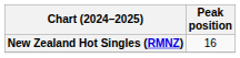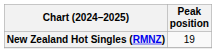 <table class="wikitable sortable plainrowheaders" style="text-align:center">
 <tr>
 <th scope="col">Chart (2024–2025)</th>
 <th scope="col">Peak<br>position</th>
 </tr>
 <tr>
 <th scope="row">New Zealand Hot Singles (<a href='#'>RMNZ</a>)</th>
-<td>16</td>
+<td>19</td>
 </tr>
 <tr>
 </tr>
 <tr>
 </tr>
 </table>
